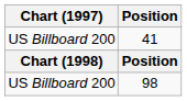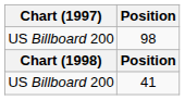 <table class="wikitable">
 <tr>
 <th>Chart (1997)</th>
 <th>Position</th>
 </tr>
 <tr>
 <td>US <em>Billboard</em> 200</td>
-<td align="center">41</td>
+<td align="center">98</td>
 </tr>
 <tr>
 <th>Chart (1998)</th>
 <th>Position</th>
 </tr>
 <tr>
 <td>US <em>Billboard</em> 200</td>
-<td align="center">98</td>
+<td align="center">41</td>
 </tr>
 </table>
